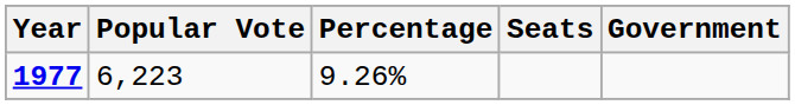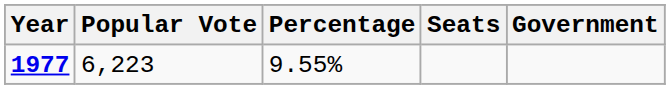 <table class="wikitable">
 <tr>
 <th>Year</th>
 <th>Popular Vote</th>
 <th>Percentage</th>
 <th>Seats</th>
 <th>Government</th>
 </tr>
 <tr>
 <td><strong><a href='#'>1977</a></strong></td>
 <td>6,223</td>
-<td>9.26%</td>
+<td>9.55%</td>
 <td></td>
 <td></td>
 </tr>
 </table>
